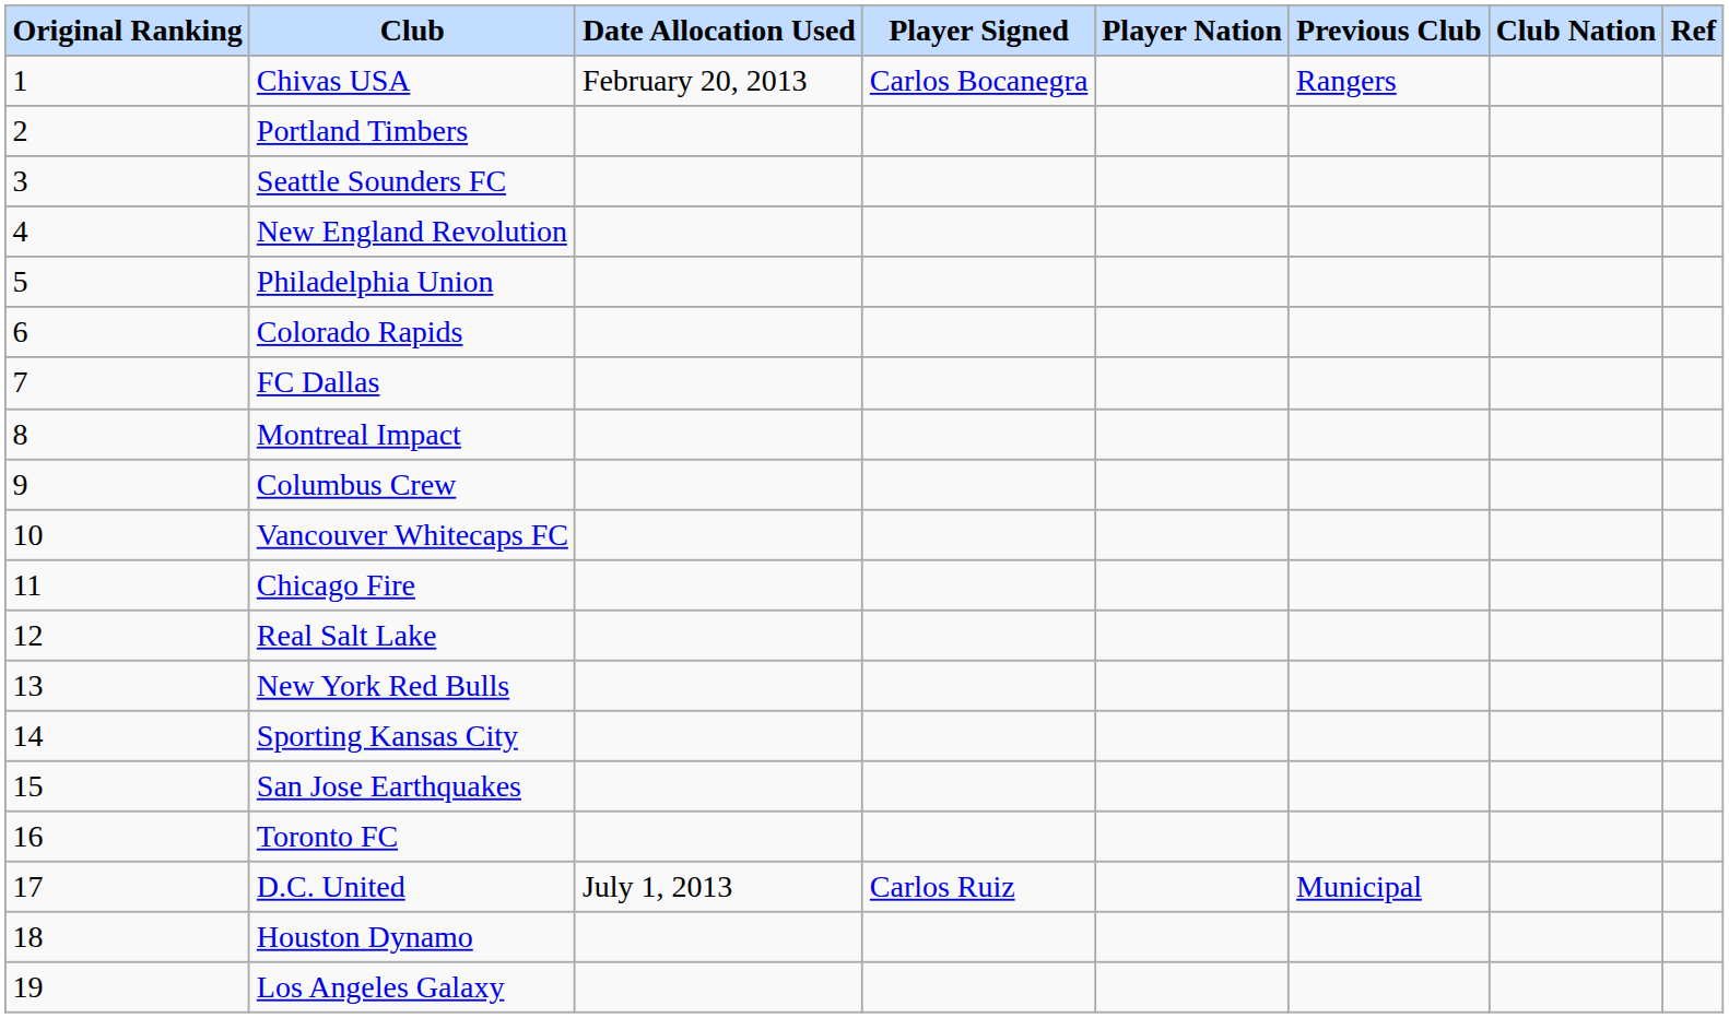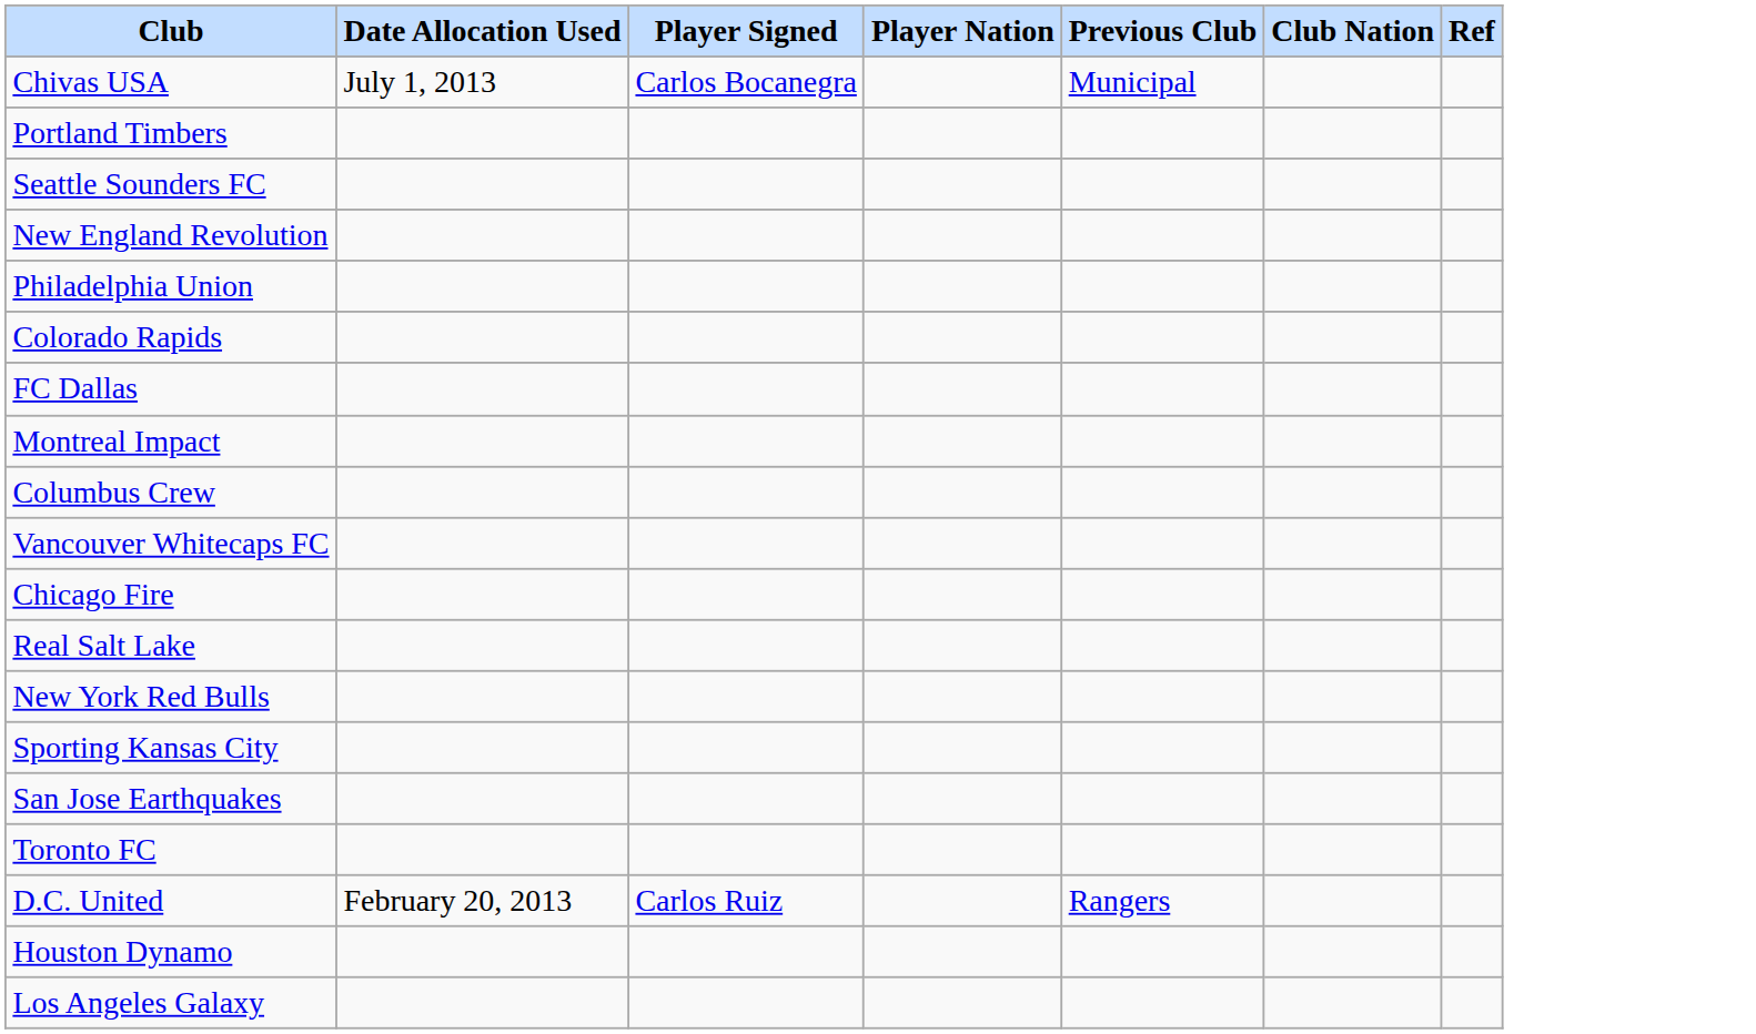 <table class="wikitable" style="text-align:left; font-size:95%;">
 <tr>
-<th style="background:#c2ddff;">Original Ranking</th>
 <th style="background:#c2ddff;">Club</th>
 <th style="background:#c2ddff;">Date Allocation Used</th>
 <th style="background:#c2ddff;">Player Signed</th>
 <th style="background:#c2ddff;">Player Nation</th>
 <th style="background:#c2ddff;">Previous Club</th>
 <th style="background:#c2ddff;">Club Nation</th>
 <th style="background:#c2ddff;">Ref</th>
 </tr>
 <tr>
-<td>1</td>
 <td><a href='#'>Chivas USA</a> </td>
-<td>February 20, 2013</td>
+<td>July 1, 2013</td>
 <td><a href='#'>Carlos Bocanegra</a></td>
 <td></td>
-<td><a href='#'>Rangers</a></td>
+<td><a href='#'>Municipal</a></td>
 <td></td>
 <td></td>
 </tr>
 <tr>
-<td>2</td>
 <td><a href='#'>Portland Timbers</a></td>
 <td></td>
 <td></td>
 <td></td>
 <td></td>
 <td></td>
 <td></td>
 </tr>
 <tr>
-<td>3</td>
 <td><a href='#'>Seattle Sounders FC</a></td>
 <td></td>
 <td></td>
 <td></td>
 <td></td>
 <td></td>
 <td></td>
 </tr>
 <tr>
-<td>4</td>
 <td><a href='#'>New England Revolution</a></td>
 <td></td>
 <td></td>
 <td></td>
 <td></td>
 <td></td>
 <td></td>
 </tr>
 <tr>
-<td>5</td>
 <td><a href='#'>Philadelphia Union</a></td>
 <td></td>
 <td></td>
 <td></td>
 <td></td>
 <td></td>
 <td></td>
 </tr>
 <tr>
-<td>6</td>
 <td><a href='#'>Colorado Rapids</a></td>
 <td></td>
 <td></td>
 <td></td>
 <td></td>
 <td></td>
 <td></td>
 </tr>
 <tr>
-<td>7</td>
 <td><a href='#'>FC Dallas</a></td>
 <td></td>
 <td></td>
 <td></td>
 <td></td>
 <td></td>
 <td></td>
 </tr>
 <tr>
-<td>8</td>
 <td><a href='#'>Montreal Impact</a></td>
 <td></td>
 <td></td>
 <td></td>
 <td></td>
 <td></td>
 <td></td>
 </tr>
 <tr>
-<td>9</td>
 <td><a href='#'>Columbus Crew</a></td>
 <td></td>
 <td></td>
 <td></td>
 <td></td>
 <td></td>
 <td></td>
 </tr>
 <tr>
-<td>10</td>
 <td><a href='#'>Vancouver Whitecaps FC</a></td>
 <td></td>
 <td></td>
 <td></td>
 <td></td>
 <td></td>
 <td></td>
 </tr>
 <tr>
-<td>11</td>
 <td><a href='#'>Chicago Fire</a></td>
 <td></td>
 <td></td>
 <td></td>
 <td></td>
 <td></td>
 <td></td>
 </tr>
 <tr>
-<td>12</td>
 <td><a href='#'>Real Salt Lake</a></td>
 <td></td>
 <td></td>
 <td></td>
 <td></td>
 <td></td>
 <td></td>
 </tr>
 <tr>
-<td>13</td>
 <td><a href='#'>New York Red Bulls</a></td>
 <td></td>
 <td></td>
 <td></td>
 <td></td>
 <td></td>
 <td></td>
 </tr>
 <tr>
-<td>14</td>
 <td><a href='#'>Sporting Kansas City</a></td>
 <td></td>
 <td></td>
 <td></td>
 <td></td>
 <td></td>
 <td></td>
 </tr>
 <tr>
-<td>15</td>
 <td><a href='#'>San Jose Earthquakes</a></td>
 <td></td>
 <td></td>
 <td></td>
 <td></td>
 <td></td>
 <td></td>
 </tr>
 <tr>
-<td>16</td>
 <td><a href='#'>Toronto FC</a></td>
 <td></td>
 <td></td>
 <td></td>
 <td></td>
 <td></td>
 <td></td>
 </tr>
 <tr>
-<td>17</td>
 <td><a href='#'>D.C. United</a></td>
-<td>July 1, 2013</td>
+<td>February 20, 2013</td>
 <td><a href='#'>Carlos Ruiz</a></td>
 <td></td>
-<td><a href='#'>Municipal</a></td>
+<td><a href='#'>Rangers</a></td>
 <td></td>
 <td></td>
 </tr>
 <tr>
-<td>18</td>
 <td><a href='#'>Houston Dynamo</a></td>
 <td></td>
 <td></td>
 <td></td>
 <td></td>
 <td></td>
 <td></td>
 </tr>
 <tr>
-<td>19</td>
 <td><a href='#'>Los Angeles Galaxy</a></td>
 <td></td>
 <td></td>
 <td></td>
 <td></td>
 <td></td>
 <td></td>
 </tr>
 </table>
